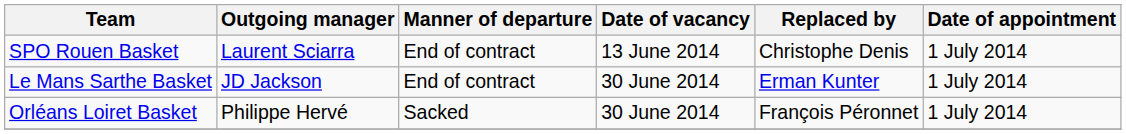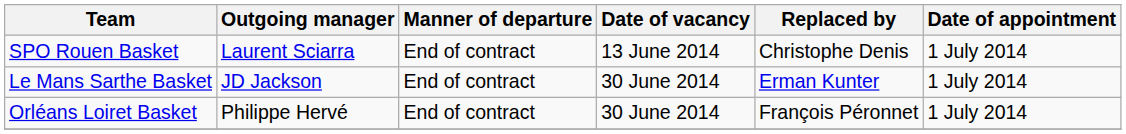 <table class="wikitable sortable">
 <tr>
 <th>Team</th>
 <th>Outgoing manager</th>
 <th>Manner of departure</th>
 <th>Date of vacancy</th>
 <th>Replaced by</th>
 <th>Date of appointment</th>
 </tr>
 <tr>
 <td><a href='#'>SPO Rouen Basket</a></td>
 <td> <a href='#'>Laurent Sciarra</a></td>
 <td>End of contract</td>
 <td>13 June 2014</td>
 <td> Christophe Denis</td>
 <td>1 July 2014 </td>
 </tr>
 <tr>
 <td><a href='#'>Le Mans Sarthe Basket</a></td>
 <td> <a href='#'>JD Jackson</a></td>
 <td>End of contract</td>
 <td>30 June 2014</td>
 <td>  <a href='#'>Erman Kunter</a></td>
 <td>1 July 2014 </td>
 </tr>
 <tr>
 <td><a href='#'>Orléans Loiret Basket</a></td>
 <td> Philippe Hervé</td>
-<td>Sacked</td>
+<td>End of contract</td>
 <td>30 June 2014</td>
 <td> François Péronnet</td>
 <td>1 July 2014 </td>
 </tr>
 <tr>
 </tr>
 </table>
